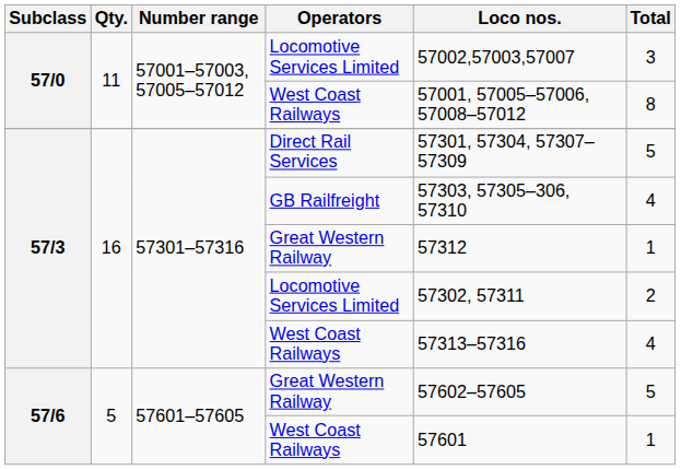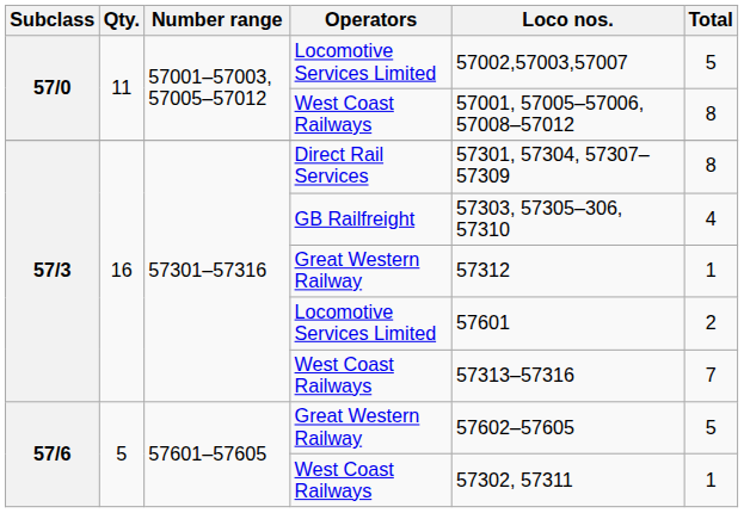 <table class="wikitable">
 <tr>
 <th>Subclass</th>
 <th>Qty.</th>
 <th>Number range</th>
 <th>Operators</th>
 <th>Loco nos.</th>
 <th>Total</th>
 </tr>
 <tr>
 <th rowspan="2" style="text-align:center;">57/0</th>
 <td rowspan="2" style="text-align:center;">11</td>
 <td rowspan="2">57001–57003, 57005–57012</td>
 <td><a href='#'>Locomotive Services Limited</a></td>
 <td>57002,57003,57007</td>
-<td align="center">3</td>
+<td align="center">5</td>
 </tr>
 <tr>
 <td><a href='#'>West Coast Railways</a></td>
 <td>57001, 57005–57006, 57008–57012</td>
 <td align="center">8</td>
 </tr>
 <tr>
 </tr>
 <tr>
 <th rowspan="5" style="text-align:center;">57/3</th>
 <td rowspan="5" style="text-align:center;">16</td>
 <td rowspan="5">57301–57316</td>
 <td><a href='#'>Direct Rail Services</a></td>
 <td>57301, 57304, 57307–57309</td>
-<td align="center">5</td>
+<td align="center">8</td>
 </tr>
 <tr>
 <td><a href='#'>GB Railfreight</a></td>
 <td>57303, 57305–306, 57310</td>
 <td align="center">4</td>
 </tr>
 <tr>
 <td><a href='#'>Great Western Railway</a></td>
 <td>57312</td>
 <td align="center">1</td>
 </tr>
 <tr>
 <td><a href='#'>Locomotive Services Limited</a></td>
-<td>57302, 57311</td>
+<td>57601</td>
 <td align="center">2</td>
 </tr>
 <tr>
 <td><a href='#'>West Coast Railways</a></td>
 <td>57313–57316</td>
-<td align="center">4</td>
+<td align="center">7</td>
 </tr>
 <tr>
 <th rowspan="2" style="text-align:center;">57/6</th>
 <td rowspan="2" style="text-align:center;">5</td>
 <td rowspan="2">57601–57605</td>
 <td><a href='#'>Great Western Railway</a></td>
 <td>57602–57605</td>
 <td align="center">5</td>
 </tr>
 <tr>
 <td><a href='#'>West Coast Railways</a></td>
-<td>57601</td>
+<td>57302, 57311</td>
 <td align="center">1</td>
 </tr>
 </table>
